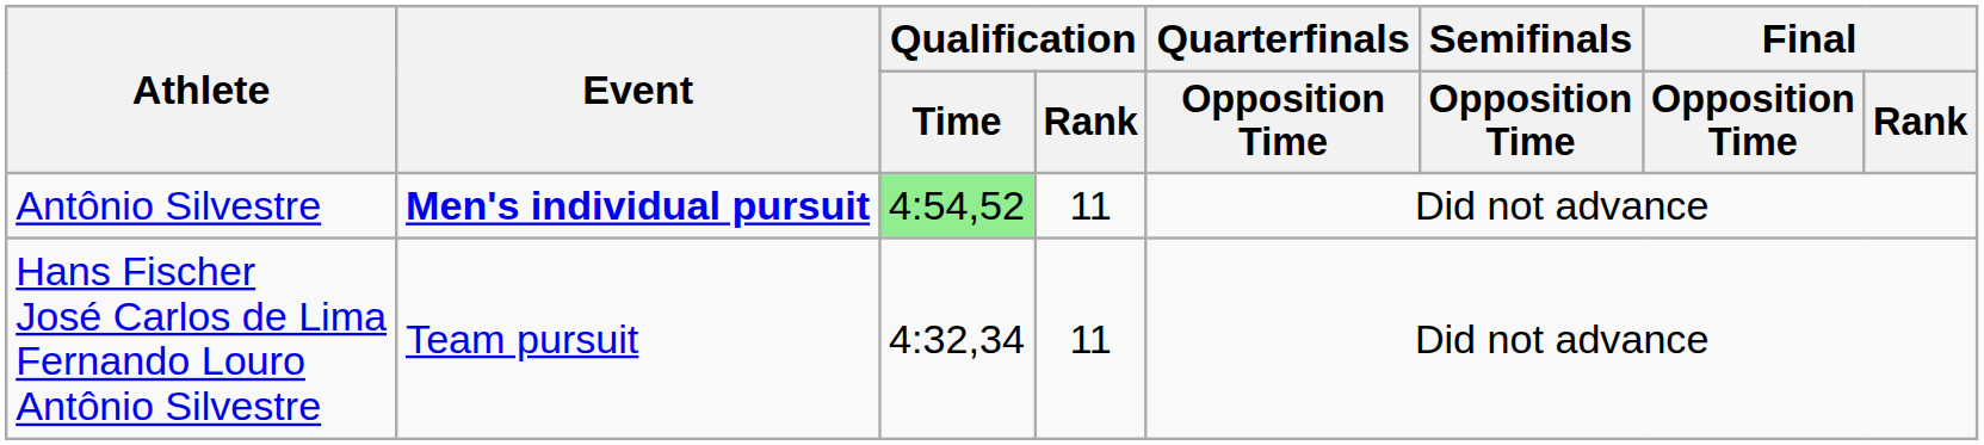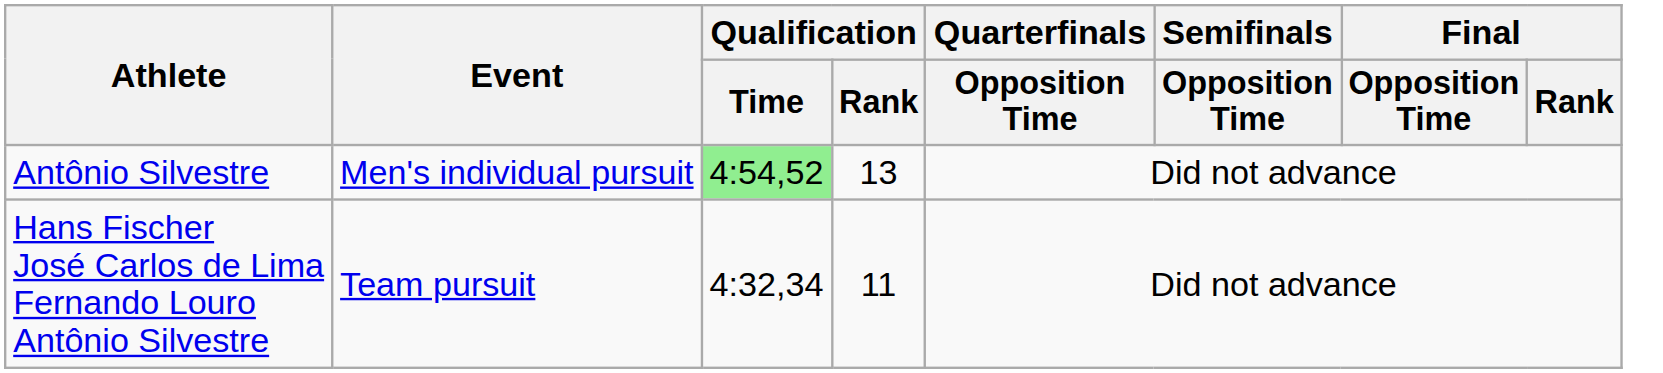 <table class="wikitable" style="font-size:90%">
 <tr>
 <th rowspan="2">Athlete</th>
 <th rowspan="2">Event</th>
 <th colspan=2>Qualification</th>
 <th>Quarterfinals</th>
 <th>Semifinals</th>
 <th colspan=2>Final</th>
 </tr>
 <tr style="font-size:95%">
 <th>Time</th>
 <th>Rank</th>
 <th>Opposition<br>Time</th>
 <th>Opposition<br>Time</th>
 <th>Opposition<br>Time</th>
 <th>Rank</th>
 </tr>
 <tr align=center>
 <td align=left><a href='#'>Antônio Silvestre</a></td>
-<td align=left><strong><a href='#'>Men's individual pursuit</a></strong></td>
+<td align=left><a href='#'>Men's individual pursuit</a></td>
 <td style="background: lightgreen;">4:54,52</td>
-<td>11</td>
+<td>13</td>
 <td colspan=5>Did not advance</td>
 </tr>
 <tr align=center>
 <td align=left><a href='#'>Hans Fischer</a><br><a href='#'>José Carlos de Lima</a><br><a href='#'>Fernando Louro</a><br><a href='#'>Antônio Silvestre</a></td>
 <td align=left><a href='#'>Team pursuit</a></td>
 <td>4:32,34</td>
 <td>11</td>
 <td colspan=5>Did not advance</td>
 </tr>
 </table>
